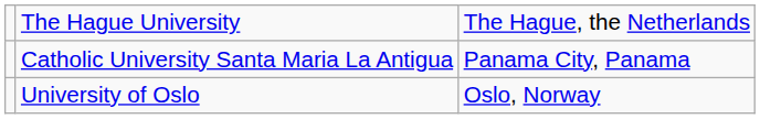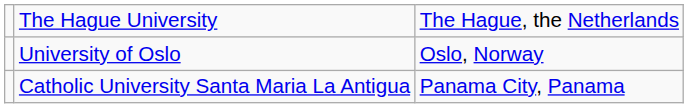 <table class="wikitable">
 <tr>
 <td></td>
 <td> <a href='#'>The Hague University</a></td>
 <td><a href='#'>The Hague</a>, the <a href='#'>Netherlands</a></td>
 </tr>
 <tr>
 <td></td>
+<td> <a href='#'>University of Oslo</a></td>
+<td><a href='#'>Oslo</a>, <a href='#'>Norway</a></td>
+</tr>
+<tr>
+<td></td>
 <td> <a href='#'>Catholic University Santa Maria La Antigua</a></td>
 <td><a href='#'>Panama City</a>, <a href='#'>Panama</a></td>
 </tr>
-<tr>
-<td></td>
-<td> <a href='#'>University of Oslo</a></td>
-<td><a href='#'>Oslo</a>, <a href='#'>Norway</a></td>
-</tr>
 </table>
